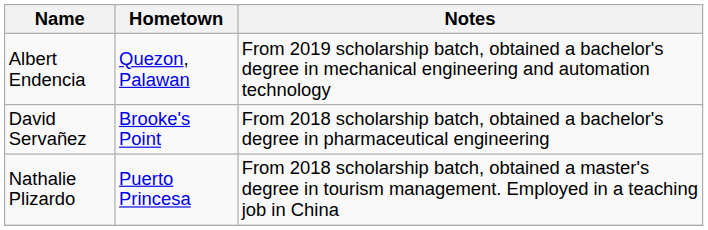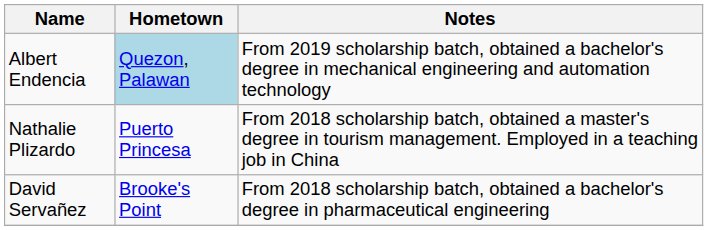 <table class="wikitable" style="text-align: left">
 <tr>
 <th>Name</th>
 <th>Hometown</th>
 <th>Notes</th>
 </tr>
 <tr>
 <td>Albert Endencia</td>
-<td><a href='#'>Quezon</a>, <a href='#'>Palawan</a></td>
+<td style="background: lightblue;"><a href='#'>Quezon</a>, <a href='#'>Palawan</a></td>
 <td>From 2019 scholarship batch, obtained a bachelor's degree in mechanical engineering and automation technology</td>
+</tr>
+<tr>
+<td>Nathalie Plizardo</td>
+<td><a href='#'>Puerto Princesa</a></td>
+<td>From 2018 scholarship batch, obtained a master's degree in tourism management. Employed in a teaching job in China</td>
 </tr>
 <tr>
 <td>David Servañez</td>
 <td><a href='#'>Brooke's Point</a></td>
 <td>From 2018 scholarship batch, obtained a bachelor's degree in pharmaceutical engineering</td>
 </tr>
 <tr>
-<td>Nathalie Plizardo</td>
-<td><a href='#'>Puerto Princesa</a></td>
-<td>From 2018 scholarship batch, obtained a master's degree in tourism management. Employed in a teaching job in China</td>
-</tr>
-<tr>
 </tr>
 </table>
